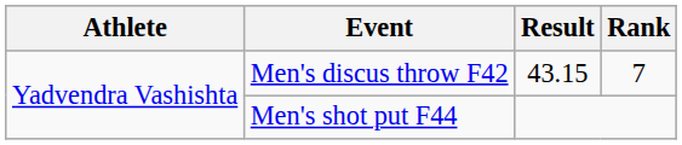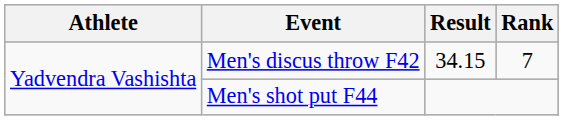 <table class=wikitable style="font-size:90%">
 <tr>
 <th>Athlete</th>
 <th>Event</th>
 <th>Result</th>
 <th>Rank</th>
 </tr>
 <tr>
 <td rowspan="2"><a href='#'>Yadvendra Vashishta</a></td>
 <td><a href='#'>Men's discus throw F42</a></td>
-<td style="text-align:center;">43.15</td>
+<td style="text-align:center;">34.15</td>
 <td style="text-align:center;">7</td>
 </tr>
 <tr>
 <td><a href='#'>Men's shot put F44</a></td>
 <td style="text-align:center;" colspan="2"></td>
 </tr>
 </table>
